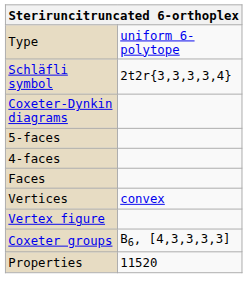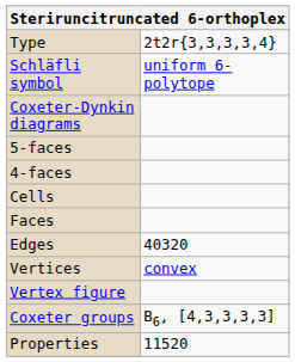 <table class="wikitable" style="float:right; margin-left:8px; width:250px">
 <tr>
 <th bgcolor=#e7dcc3 colspan=2>Steriruncitruncated 6-orthoplex</th>
 </tr>
 <tr>
 <td bgcolor=#e7dcc3>Type</td>
-<td><a href='#'>uniform 6-polytope</a></td>
+<td>2t2r{3,3,3,3,4}</td>
 </tr>
 <tr>
 <td bgcolor=#e7dcc3><a href='#'>Schläfli symbol</a></td>
-<td>2t2r{3,3,3,3,4}</td>
+<td><a href='#'>uniform 6-polytope</a></td>
 </tr>
 <tr>
 <td bgcolor=#e7dcc3><a href='#'>Coxeter-Dynkin diagrams</a></td>
 <td><br></td>
 </tr>
 <tr>
 <td bgcolor=#e7dcc3>5-faces</td>
 <td></td>
 </tr>
 <tr>
 <td bgcolor=#e7dcc3>4-faces</td>
 <td></td>
 </tr>
 <tr>
+<td bgcolor=#e7dcc3>Cells</td>
+<td></td>
+</tr>
+<tr>
 <td bgcolor=#e7dcc3>Faces</td>
 <td></td>
+</tr>
+<tr>
+<td bgcolor=#e7dcc3>Edges</td>
+<td>40320</td>
 </tr>
 <tr>
 <td bgcolor=#e7dcc3>Vertices</td>
 <td><a href='#'>convex</a></td>
 </tr>
 <tr>
 <td bgcolor=#e7dcc3><a href='#'>Vertex figure</a></td>
 <td></td>
 </tr>
 <tr>
 <td bgcolor=#e7dcc3><a href='#'>Coxeter groups</a></td>
 <td>B<sub>6</sub>, [4,3,3,3,3]</td>
 </tr>
 <tr>
 <td bgcolor=#e7dcc3>Properties</td>
 <td>11520</td>
 </tr>
 </table>
